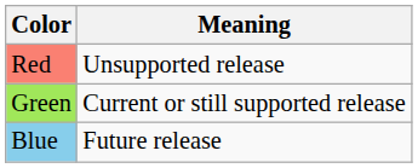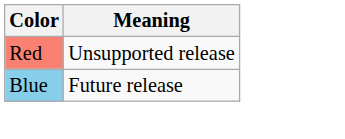 <table class="wikitable">
 <tr>
 <th>Color</th>
 <th>Meaning</th>
 </tr>
 <tr>
 <td style="background:salmon;">Red</td>
 <td>Unsupported release</td>
 </tr>
 <tr>
-<td style="background:#a0e75a;">Green</td>
-<td>Current or still supported release</td>
-</tr>
-<tr>
 <td style="background:skyBlue;">Blue</td>
 <td>Future release</td>
 </tr>
 </table>
